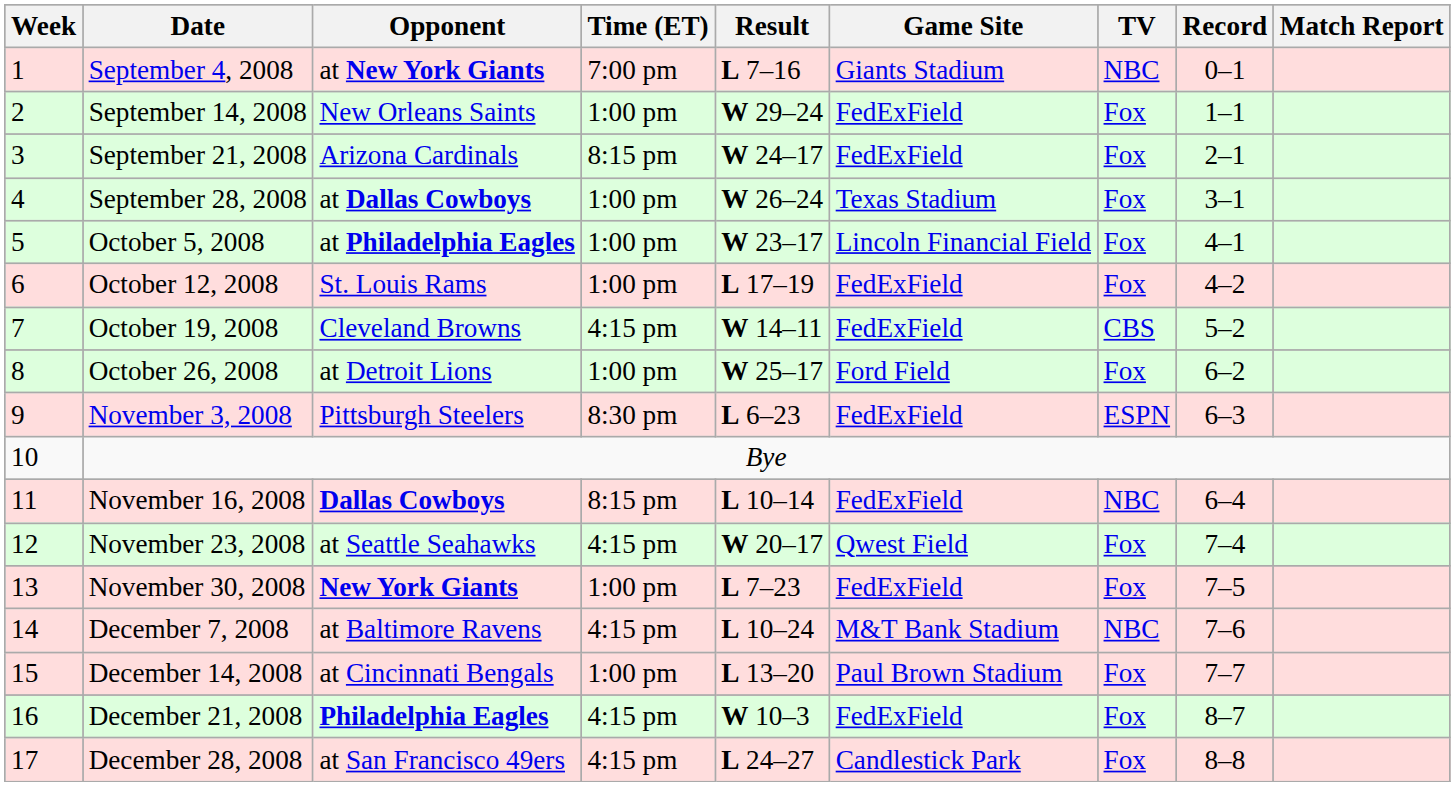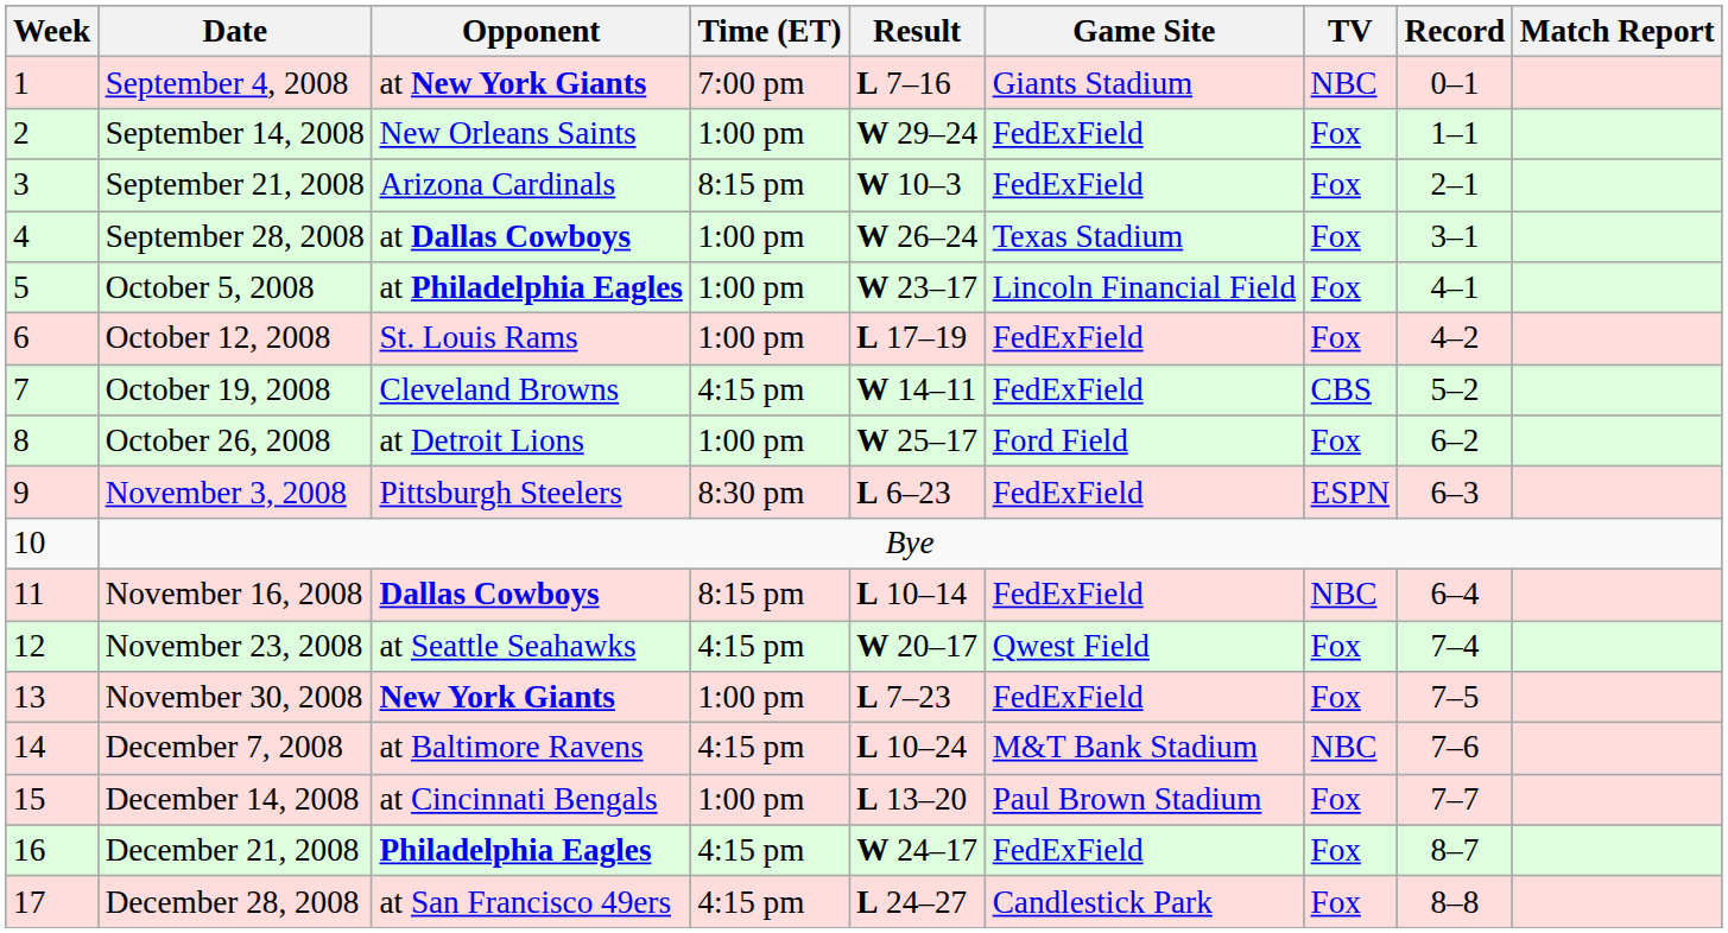 <table class="wikitable">
 <tr>
 <th>Week</th>
 <th>Date</th>
 <th>Opponent</th>
 <th>Time (ET)</th>
 <th>Result</th>
 <th>Game Site</th>
 <th>TV</th>
 <th>Record</th>
 <th>Match Report</th>
 </tr>
 <tr style="background: #ffdddd;">
 <td>1</td>
 <td><a href='#'>September 4</a>, 2008</td>
 <td>at <strong><a href='#'>New York Giants</a></strong></td>
 <td>7:00 pm</td>
 <td><strong>L</strong> 7–16</td>
 <td><a href='#'>Giants Stadium</a></td>
 <td><a href='#'>NBC</a></td>
 <td align=center colspan="1">0–1</td>
 <td align=center colspan="1"></td>
 </tr>
 <tr style="background: #ddffdd;">
 <td>2</td>
 <td>September 14, 2008</td>
 <td><a href='#'>New Orleans Saints</a></td>
 <td>1:00 pm</td>
 <td><strong>W</strong> 29–24</td>
 <td><a href='#'>FedExField</a></td>
 <td><a href='#'>Fox</a></td>
 <td align=center colspan="1">1–1</td>
 <td align=center colspan="1"></td>
 </tr>
 <tr style="background: #ddffdd;">
 <td>3</td>
 <td>September 21, 2008</td>
 <td><a href='#'>Arizona Cardinals</a></td>
 <td>8:15 pm</td>
-<td><strong>W</strong> 24–17</td>
+<td><strong>W</strong> 10–3</td>
 <td><a href='#'>FedExField</a></td>
 <td><a href='#'>Fox</a></td>
 <td align=center colspan="1">2–1</td>
 <td align=center colspan="1"></td>
 </tr>
 <tr style="background: #ddffdd;">
 <td>4</td>
 <td>September 28, 2008</td>
 <td>at <strong><a href='#'>Dallas Cowboys</a></strong></td>
 <td>1:00 pm</td>
 <td><strong>W</strong> 26–24</td>
 <td><a href='#'>Texas Stadium</a></td>
 <td><a href='#'>Fox</a></td>
 <td align=center colspan="1">3–1</td>
 <td align=center colspan="1"></td>
 </tr>
 <tr style="background: #ddffdd;">
 <td>5</td>
 <td>October 5, 2008</td>
 <td>at <strong><a href='#'>Philadelphia Eagles</a></strong></td>
 <td>1:00 pm</td>
 <td><strong>W</strong> 23–17</td>
 <td><a href='#'>Lincoln Financial Field</a></td>
 <td><a href='#'>Fox</a></td>
 <td align=center colspan="1">4–1</td>
 <td align=center colspan="1"></td>
 </tr>
 <tr style="background: #ffdddd;">
 <td>6</td>
 <td>October 12, 2008</td>
 <td><a href='#'>St. Louis Rams</a></td>
 <td>1:00 pm</td>
 <td><strong>L</strong> 17–19</td>
 <td><a href='#'>FedExField</a></td>
 <td><a href='#'>Fox</a></td>
 <td align=center colspan="1">4–2</td>
 <td align=center colspan="1"></td>
 </tr>
 <tr style="background: #ddffdd;">
 <td>7</td>
 <td>October 19, 2008</td>
 <td><a href='#'>Cleveland Browns</a></td>
 <td>4:15 pm</td>
 <td><strong>W</strong> 14–11</td>
 <td><a href='#'>FedExField</a></td>
 <td><a href='#'>CBS</a></td>
 <td align=center colspan="1">5–2</td>
 <td align=center colspan="1"></td>
 </tr>
 <tr style="background: #ddffdd;">
 <td>8</td>
 <td>October 26, 2008</td>
 <td>at <a href='#'>Detroit Lions</a></td>
 <td>1:00 pm</td>
 <td><strong>W</strong> 25–17</td>
 <td><a href='#'>Ford Field</a></td>
 <td><a href='#'>Fox</a></td>
 <td align=center colspan="1">6–2</td>
 <td align=center colspan="1"></td>
 </tr>
 <tr style="background: #ffdddd;">
 <td>9</td>
 <td><a href='#'>November 3, 2008</a></td>
 <td><a href='#'>Pittsburgh Steelers</a></td>
 <td>8:30 pm</td>
 <td><strong>L</strong> 6–23</td>
 <td><a href='#'>FedExField</a></td>
 <td><a href='#'>ESPN</a></td>
 <td align=center colspan="1">6–3</td>
 <td align=center colspan="1"></td>
 </tr>
 <tr>
 <td>10</td>
 <td align="center" colspan="8"><em>Bye</em></td>
 </tr>
 <tr style="background: #ffdddd;">
 <td>11</td>
 <td>November 16, 2008</td>
 <td><strong><a href='#'>Dallas Cowboys</a></strong></td>
 <td>8:15 pm</td>
 <td><strong>L</strong> 10–14</td>
 <td><a href='#'>FedExField</a></td>
 <td><a href='#'>NBC</a></td>
 <td align=center colspan="1">6–4</td>
 <td align=center colspan="1"></td>
 </tr>
 <tr style="background: #ddffdd;">
 <td>12</td>
 <td>November 23, 2008</td>
 <td>at <a href='#'>Seattle Seahawks</a></td>
 <td>4:15 pm</td>
 <td><strong>W</strong> 20–17</td>
 <td><a href='#'>Qwest Field</a></td>
 <td><a href='#'>Fox</a></td>
 <td align=center colspan="1">7–4</td>
 <td align=center colspan="1"></td>
 </tr>
 <tr style="background: #ffdddd;">
 <td>13</td>
 <td>November 30, 2008</td>
 <td><strong><a href='#'>New York Giants</a></strong></td>
 <td>1:00 pm</td>
 <td><strong>L</strong> 7–23</td>
 <td><a href='#'>FedExField</a></td>
 <td><a href='#'>Fox</a></td>
 <td align=center colspan="1">7–5</td>
 <td align=center colspan="1"></td>
 </tr>
 <tr style="background: #ffdddd;">
 <td>14</td>
 <td>December 7, 2008</td>
 <td>at <a href='#'>Baltimore Ravens</a></td>
 <td>4:15 pm</td>
 <td><strong>L</strong> 10–24</td>
 <td><a href='#'>M&T Bank Stadium</a></td>
 <td><a href='#'>NBC</a></td>
 <td align=center colspan="1">7–6</td>
 <td align=center colspan="1"></td>
 </tr>
 <tr style="background: #ffdddd;">
 <td>15</td>
 <td>December 14, 2008</td>
 <td>at <a href='#'>Cincinnati Bengals</a></td>
 <td>1:00 pm</td>
 <td><strong>L</strong> 13–20</td>
 <td><a href='#'>Paul Brown Stadium</a></td>
 <td><a href='#'>Fox</a></td>
 <td align=center colspan="1">7–7</td>
 <td align=center colspan="1"></td>
 </tr>
 <tr style="background: #ddffdd;">
 <td>16</td>
 <td>December 21, 2008</td>
 <td><strong><a href='#'>Philadelphia Eagles</a></strong></td>
 <td>4:15 pm</td>
-<td><strong>W</strong> 10–3</td>
+<td><strong>W</strong> 24–17</td>
 <td><a href='#'>FedExField</a></td>
 <td><a href='#'>Fox</a></td>
 <td align=center colspan="1">8–7</td>
 <td align=center colspan="1"></td>
 </tr>
 <tr style="background: #ffdddd;">
 <td>17</td>
 <td>December 28, 2008</td>
 <td>at <a href='#'>San Francisco 49ers</a></td>
 <td>4:15 pm</td>
 <td><strong>L</strong> 24–27</td>
 <td><a href='#'>Candlestick Park</a></td>
 <td><a href='#'>Fox</a></td>
 <td align=center colspan="1">8–8</td>
 <td align=center colspan="1"></td>
 </tr>
 </table>
